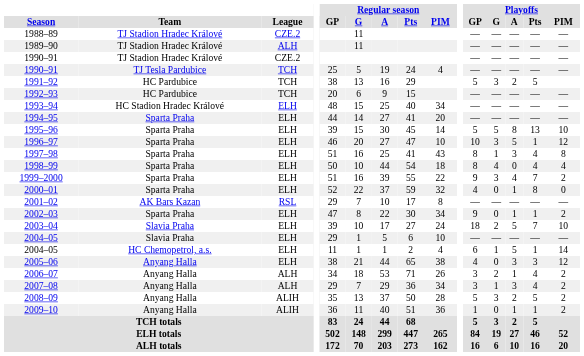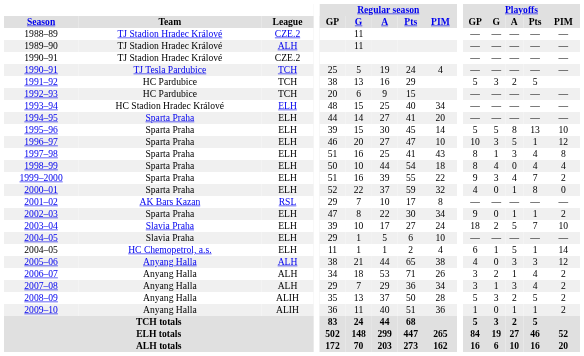 <table border="0" cellpadding="1" cellspacing="0" style="text-align:center; width:60em">
 <tr bgcolor="#e0e0e0">
 <th colspan="3" bgcolor="#ffffff"> </th>
 <th rowspan="99" bgcolor="#ffffff"> </th>
 <th colspan="5"><a href='#'>Regular season</a></th>
 <th rowspan="99" bgcolor="#ffffff"> </th>
 <th colspan="5"><a href='#'>Playoffs</a></th>
 </tr>
 <tr bgcolor="#e0e0e0">
 <th><a href='#'>Season</a></th>
 <th>Team</th>
 <th>League</th>
 <th>GP</th>
 <th><a href='#'>G</a></th>
 <th><a href='#'>A</a></th>
 <th><a href='#'>Pts</a></th>
 <th><a href='#'>PIM</a></th>
 <th>GP</th>
 <th>G</th>
 <th>A</th>
 <th>Pts</th>
 <th>PIM</th>
 </tr>
 <tr>
 <td>1988–89</td>
 <td><a href='#'>TJ Stadion Hradec Králové</a></td>
 <td><a href='#'>CZE.2</a></td>
 <td></td>
 <td>11</td>
 <td></td>
 <td></td>
 <td></td>
 <td>—</td>
 <td>—</td>
 <td>—</td>
 <td>—</td>
 <td>—</td>
 </tr>
 <tr bgcolor="#f0f0f0">
 <td>1989–90</td>
 <td>TJ Stadion Hradec Králové</td>
 <td><a href='#'>ALH</a></td>
 <td></td>
 <td>11</td>
 <td></td>
 <td></td>
 <td></td>
 <td>—</td>
 <td>—</td>
 <td>—</td>
 <td>—</td>
 <td>—</td>
 </tr>
 <tr>
 <td>1990–91</td>
 <td>TJ Stadion Hradec Králové</td>
 <td>CZE.2</td>
 <td></td>
 <td></td>
 <td></td>
 <td></td>
 <td></td>
 <td>—</td>
 <td>—</td>
 <td>—</td>
 <td>—</td>
 <td>—</td>
 </tr>
 <tr bgcolor="#f0f0f0">
 <td><a href='#'>1990–91</a></td>
 <td><a href='#'>TJ Tesla Pardubice</a></td>
 <td><a href='#'>TCH</a></td>
 <td>25</td>
 <td>5</td>
 <td>19</td>
 <td>24</td>
 <td>4</td>
 <td>—</td>
 <td>—</td>
 <td>—</td>
 <td>—</td>
 <td>—</td>
 </tr>
 <tr>
 <td><a href='#'>1991–92</a></td>
 <td>HC Pardubice</td>
 <td>TCH</td>
 <td>38</td>
 <td>13</td>
 <td>16</td>
 <td>29</td>
 <td></td>
 <td>5</td>
 <td>3</td>
 <td>2</td>
 <td>5</td>
 <td></td>
 </tr>
 <tr bgcolor="#f0f0f0">
 <td><a href='#'>1992–93</a></td>
 <td>HC Pardubice</td>
 <td>TCH</td>
 <td>20</td>
 <td>6</td>
 <td>9</td>
 <td>15</td>
 <td></td>
 <td>—</td>
 <td>—</td>
 <td>—</td>
 <td>—</td>
 <td>—</td>
 </tr>
 <tr>
 <td><a href='#'>1993–94</a></td>
 <td>HC Stadion Hradec Králové</td>
 <td><a href='#'>ELH</a></td>
 <td>48</td>
 <td>15</td>
 <td>25</td>
 <td>40</td>
 <td>34</td>
 <td>—</td>
 <td>—</td>
 <td>—</td>
 <td>—</td>
 <td>—</td>
 </tr>
 <tr bgcolor="#f0f0f0">
 <td><a href='#'>1994–95</a></td>
 <td><a href='#'>Sparta Praha</a></td>
 <td>ELH</td>
 <td>44</td>
 <td>14</td>
 <td>27</td>
 <td>41</td>
 <td>20</td>
 <td>—</td>
 <td>—</td>
 <td>—</td>
 <td>—</td>
 <td>—</td>
 </tr>
 <tr>
 <td><a href='#'>1995–96</a></td>
 <td>Sparta Praha</td>
 <td>ELH</td>
 <td>39</td>
 <td>15</td>
 <td>30</td>
 <td>45</td>
 <td>14</td>
 <td>5</td>
 <td>5</td>
 <td>8</td>
 <td>13</td>
 <td>10</td>
 </tr>
 <tr bgcolor="#f0f0f0">
 <td><a href='#'>1996–97</a></td>
 <td>Sparta Praha</td>
 <td>ELH</td>
 <td>46</td>
 <td>20</td>
 <td>27</td>
 <td>47</td>
 <td>10</td>
 <td>10</td>
 <td>3</td>
 <td>5</td>
 <td>1</td>
 <td>12</td>
 </tr>
 <tr>
 <td><a href='#'>1997–98</a></td>
 <td>Sparta Praha</td>
 <td>ELH</td>
 <td>51</td>
 <td>16</td>
 <td>25</td>
 <td>41</td>
 <td>43</td>
 <td>8</td>
 <td>1</td>
 <td>3</td>
 <td>4</td>
 <td>8</td>
 </tr>
 <tr bgcolor="#f0f0f0">
 <td><a href='#'>1998–99</a></td>
 <td>Sparta Praha</td>
 <td>ELH</td>
 <td>50</td>
 <td>10</td>
 <td>44</td>
 <td>54</td>
 <td>18</td>
 <td>8</td>
 <td>4</td>
 <td>0</td>
 <td>4</td>
 <td>4</td>
 </tr>
 <tr>
 <td><a href='#'>1999–2000</a></td>
 <td>Sparta Praha</td>
 <td>ELH</td>
 <td>51</td>
 <td>16</td>
 <td>39</td>
 <td>55</td>
 <td>22</td>
 <td>9</td>
 <td>3</td>
 <td>4</td>
 <td>7</td>
 <td>2</td>
 </tr>
 <tr bgcolor="#f0f0f0">
 <td><a href='#'>2000–01</a></td>
 <td>Sparta Praha</td>
 <td>ELH</td>
 <td>52</td>
 <td>22</td>
 <td>37</td>
 <td>59</td>
 <td>32</td>
 <td>4</td>
 <td>0</td>
 <td>1</td>
 <td>8</td>
 <td>0</td>
 </tr>
 <tr>
 <td><a href='#'>2001–02</a></td>
 <td><a href='#'>AK Bars Kazan</a></td>
 <td><a href='#'>RSL</a></td>
 <td>29</td>
 <td>7</td>
 <td>10</td>
 <td>17</td>
 <td>8</td>
 <td>—</td>
 <td>—</td>
 <td>—</td>
 <td>—</td>
 <td>—</td>
 </tr>
 <tr bgcolor="#f0f0f0">
 <td><a href='#'>2002–03</a></td>
 <td>Sparta Praha</td>
 <td>ELH</td>
 <td>47</td>
 <td>8</td>
 <td>22</td>
 <td>30</td>
 <td>34</td>
 <td>9</td>
 <td>0</td>
 <td>1</td>
 <td>1</td>
 <td>2</td>
 </tr>
 <tr>
 <td><a href='#'>2003–04</a></td>
 <td><a href='#'>Slavia Praha</a></td>
 <td>ELH</td>
 <td>39</td>
 <td>10</td>
 <td>17</td>
 <td>27</td>
 <td>24</td>
 <td>18</td>
 <td>2</td>
 <td>5</td>
 <td>7</td>
 <td>10</td>
 </tr>
 <tr bgcolor="#f0f0f0">
 <td><a href='#'>2004–05</a></td>
 <td>Slavia Praha</td>
 <td>ELH</td>
 <td>29</td>
 <td>1</td>
 <td>5</td>
 <td>6</td>
 <td>10</td>
 <td>—</td>
 <td>—</td>
 <td>—</td>
 <td>—</td>
 <td>—</td>
 </tr>
 <tr>
 <td>2004–05</td>
 <td><a href='#'>HC Chemopetrol, a.s.</a></td>
 <td>ELH</td>
 <td>11</td>
 <td>1</td>
 <td>1</td>
 <td>2</td>
 <td>4</td>
 <td>6</td>
 <td>1</td>
 <td>5</td>
 <td>1</td>
 <td>14</td>
 </tr>
 <tr bgcolor="#f0f0f0">
 <td><a href='#'>2005–06</a></td>
 <td><a href='#'>Anyang Halla</a></td>
-<td>ELH</td>
+<td><a href='#'>ALH</a></td>
 <td>38</td>
 <td>21</td>
 <td>44</td>
 <td>65</td>
 <td>38</td>
 <td>4</td>
 <td>0</td>
 <td>3</td>
 <td>3</td>
 <td>12</td>
 </tr>
 <tr>
 <td><a href='#'>2006–07</a></td>
 <td>Anyang Halla</td>
 <td>ALH</td>
 <td>34</td>
 <td>18</td>
 <td>53</td>
 <td>71</td>
 <td>26</td>
 <td>3</td>
 <td>2</td>
 <td>1</td>
 <td>4</td>
 <td>2</td>
 </tr>
 <tr bgcolor="#f0f0f0">
 <td><a href='#'>2007–08</a></td>
 <td>Anyang Halla</td>
 <td>ALH</td>
 <td>29</td>
 <td>7</td>
 <td>29</td>
 <td>36</td>
 <td>34</td>
 <td>3</td>
 <td>1</td>
 <td>3</td>
 <td>4</td>
 <td>2</td>
 </tr>
 <tr>
 <td><a href='#'>2008–09</a></td>
 <td>Anyang Halla</td>
 <td>ALIH</td>
 <td>35</td>
 <td>13</td>
 <td>37</td>
 <td>50</td>
 <td>28</td>
 <td>5</td>
 <td>3</td>
 <td>2</td>
 <td>5</td>
 <td>2</td>
 </tr>
 <tr bgcolor="#f0f0f0">
 <td><a href='#'>2009–10</a></td>
 <td>Anyang Halla</td>
 <td>ALIH</td>
 <td>36</td>
 <td>11</td>
 <td>40</td>
 <td>51</td>
 <td>36</td>
 <td>1</td>
 <td>0</td>
 <td>1</td>
 <td>1</td>
 <td>2</td>
 </tr>
 <tr bgcolor="#e0e0e0">
 <th colspan="3">TCH totals</th>
 <th>83</th>
 <th>24</th>
 <th>44</th>
 <th>68</th>
 <th></th>
 <th>5</th>
 <th>3</th>
 <th>2</th>
 <th>5</th>
 <th></th>
 </tr>
 <tr bgcolor="#e0e0e0">
 <th colspan="3">ELH totals</th>
 <th>502</th>
 <th>148</th>
 <th>299</th>
 <th>447</th>
 <th>265</th>
 <th>84</th>
 <th>19</th>
 <th>27</th>
 <th>46</th>
 <th>52</th>
 </tr>
 <tr bgcolor="#e0e0e0">
 <th colspan="3">ALH totals</th>
 <th>172</th>
 <th>70</th>
 <th>203</th>
 <th>273</th>
 <th>162</th>
 <th>16</th>
 <th>6</th>
 <th>10</th>
 <th>16</th>
 <th>20</th>
 </tr>
 </table>
